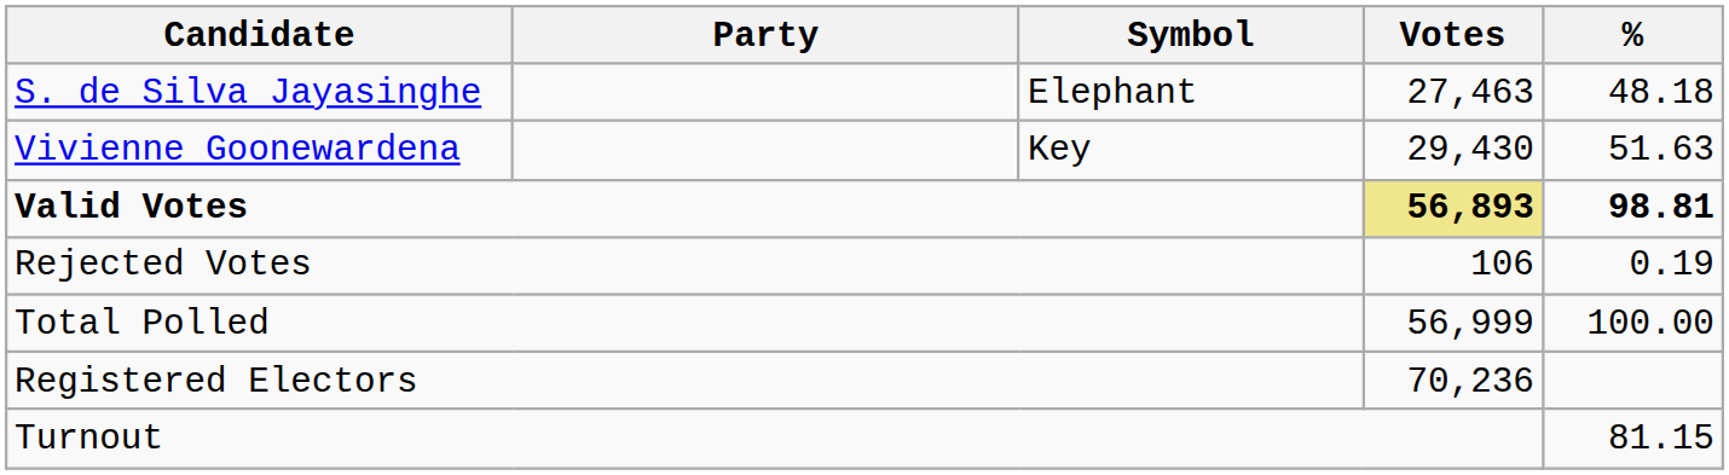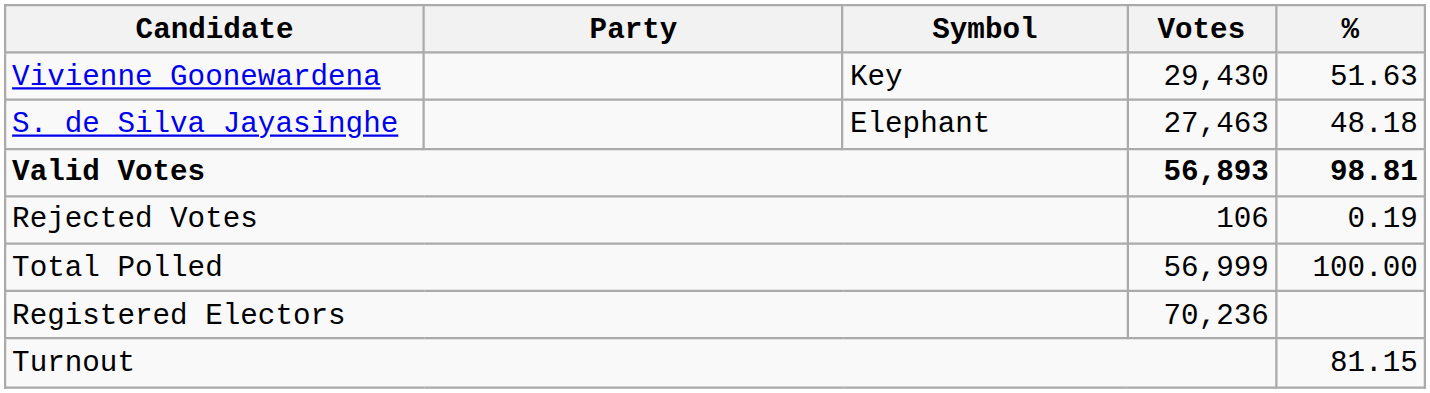 <table class="wikitable" border="1" style="text-align:right;">
 <tr>
 <th align=left width="180">Candidate</th>
 <th align=left width="180">Party</th>
 <th align=left width="120">Symbol</th>
 <th align=left width="60">Votes</th>
 <th align=left width="60">%</th>
 </tr>
 <tr>
+<td align=left><a href='#'>Vivienne Goonewardena</a></td>
+<td></td>
+<td align=left>Key</td>
+<td align=right>29,430</td>
+<td align=right>51.63</td>
+</tr>
+<tr>
 <td align=left><a href='#'>S. de Silva Jayasinghe</a></td>
 <td></td>
 <td align=left>Elephant</td>
 <td align=right>27,463</td>
 <td align=right>48.18</td>
 </tr>
 <tr>
-<td align=left><a href='#'>Vivienne Goonewardena</a></td>
-<td></td>
-<td align=left>Key</td>
-<td align=right>29,430</td>
-<td align=right>51.63</td>
-</tr>
-<tr>
 <td align=left colspan=3><strong>Valid Votes</strong></td>
-<td align=right style="background: khaki;"><strong>56,893</strong></td>
+<td align=right><strong>56,893</strong></td>
 <td align=right><strong>98.81</strong></td>
 </tr>
 <tr>
 <td align=left colspan=3>Rejected Votes</td>
 <td align=right>106</td>
 <td align=right>0.19</td>
 </tr>
 <tr>
 <td align=left colspan=3>Total Polled</td>
 <td align=right>56,999</td>
 <td align=right>100.00</td>
 </tr>
 <tr>
 <td align=left colspan=3>Registered Electors</td>
 <td align=right>70,236</td>
 <td></td>
 </tr>
 <tr>
 <td align=left colspan=4>Turnout</td>
 <td align=right>81.15</td>
 </tr>
 </table>
